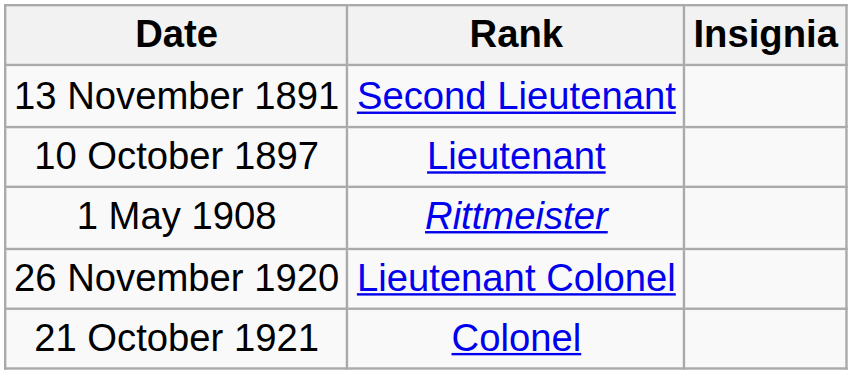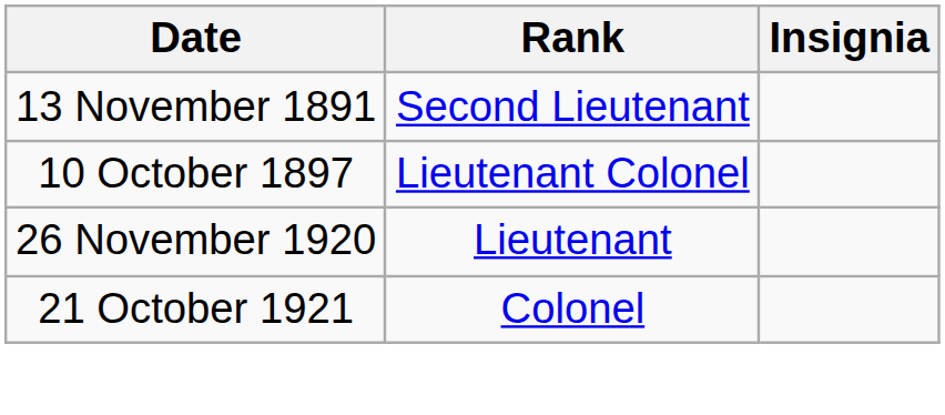 <table class="wikitable">
 <tr style="text-align:center;">
 <th>Date</th>
 <th>Rank</th>
 <th>Insignia</th>
 </tr>
 <tr style="text-align:center;">
 <td>13 November 1891</td>
 <td><a href='#'>Second Lieutenant</a><br></td>
 <td><br></td>
 </tr>
 <tr style="text-align:center;">
 <td>10 October 1897</td>
-<td><a href='#'>Lieutenant</a><br></td>
-<td><br></td>
-</tr>
-<tr style="text-align:center;">
-<td>1 May 1908</td>
-<td><em><a href='#'>Rittmeister</a></em><br></td>
+<td><a href='#'>Lieutenant Colonel</a><br></td>
 <td><br></td>
 </tr>
 <tr style="text-align:center;">
 <td>26 November 1920</td>
-<td><a href='#'>Lieutenant Colonel</a><br></td>
+<td><a href='#'>Lieutenant</a><br></td>
 <td><br></td>
 </tr>
 <tr style="text-align:center;">
 <td>21 October 1921</td>
 <td><a href='#'>Colonel</a><br></td>
 <td><br></td>
 </tr>
 </table>
